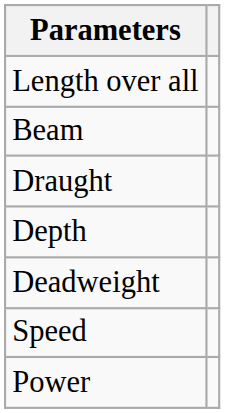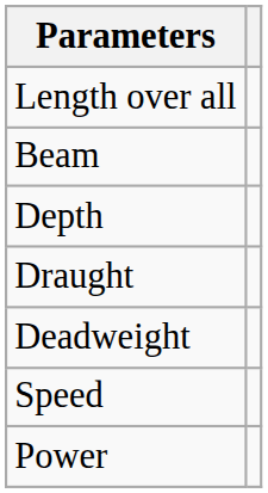 <table class="wikitable" style="font-size:90%;">
 <tr>
 <th>Parameters</th>
 <th></th>
 </tr>
 <tr>
 <td>Length over all</td>
 <td></td>
 </tr>
 <tr>
 <td>Beam</td>
 <td></td>
 </tr>
 <tr>
-<td>Draught</td>
+<td>Depth</td>
 <td></td>
 </tr>
 <tr>
-<td>Depth</td>
+<td>Draught</td>
 <td></td>
 </tr>
 <tr>
 <td>Deadweight</td>
 <td></td>
 </tr>
 <tr>
 <td>Speed</td>
 <td></td>
 </tr>
 <tr>
 <td>Power</td>
 <td></td>
 </tr>
 </table>
